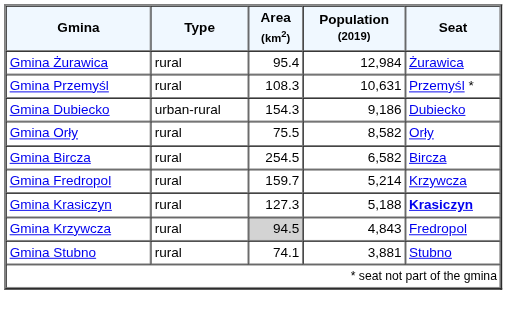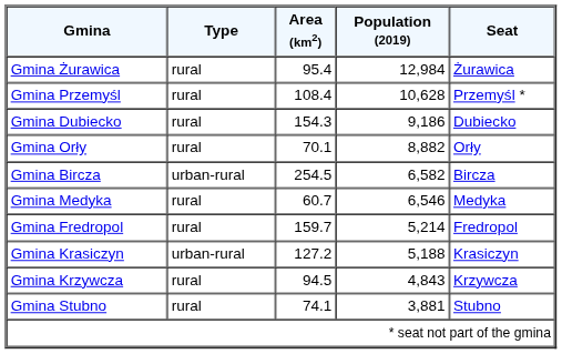 <table width="60%" border="2" cellpadding="3" cellspacing="0" style="font-size:90%;line-height:120%;">
 <tr bgcolor="F0F8FF">
 <td style="text-align:center;"><strong>Gmina</strong></td>
 <td style="text-align:center;"><strong>Type</strong></td>
 <td style="text-align:center;"><strong>Area<br><small>(km<sup>2</sup>)</small></strong></td>
 <td style="text-align:center;"><strong>Population<br><small>(2019)</small></strong></td>
 <td style="text-align:center;"><strong>Seat</strong></td>
 </tr>
 <tr>
 <td><a href='#'>Gmina Żurawica</a></td>
 <td>rural</td>
 <td style="text-align:right;">95.4</td>
 <td style="text-align:right;">12,984</td>
 <td><a href='#'>Żurawica</a></td>
 </tr>
 <tr>
 <td><a href='#'>Gmina Przemyśl</a></td>
 <td>rural</td>
-<td style="text-align:right;">108.3</td>
-<td style="text-align:right;">10,631</td>
+<td style="text-align:right;">108.4</td>
+<td style="text-align:right;">10,628</td>
 <td><a href='#'>Przemyśl</a> *</td>
 </tr>
 <tr>
 <td><a href='#'>Gmina Dubiecko</a></td>
-<td>urban-rural</td>
+<td>rural</td>
 <td style="text-align:right;">154.3</td>
 <td style="text-align:right;">9,186</td>
 <td><a href='#'>Dubiecko</a></td>
 </tr>
 <tr>
 <td><a href='#'>Gmina Orły</a></td>
 <td>rural</td>
-<td style="text-align:right;">75.5</td>
-<td style="text-align:right;">8,582</td>
+<td style="text-align:right;">70.1</td>
+<td style="text-align:right;">8,882</td>
 <td><a href='#'>Orły</a></td>
 </tr>
 <tr>
 <td><a href='#'>Gmina Bircza</a></td>
-<td>rural</td>
+<td>urban-rural</td>
 <td style="text-align:right;">254.5</td>
 <td style="text-align:right;">6,582</td>
 <td><a href='#'>Bircza</a></td>
+</tr>
+<tr>
+<td><a href='#'>Gmina Medyka</a></td>
+<td>rural</td>
+<td style="text-align:right;">60.7</td>
+<td style="text-align:right;">6,546</td>
+<td><a href='#'>Medyka</a></td>
 </tr>
 <tr>
 <td><a href='#'>Gmina Fredropol</a></td>
 <td>rural</td>
 <td style="text-align:right;">159.7</td>
 <td style="text-align:right;">5,214</td>
-<td><a href='#'>Krzywcza</a></td>
+<td><a href='#'>Fredropol</a></td>
 </tr>
 <tr>
 <td><a href='#'>Gmina Krasiczyn</a></td>
-<td>rural</td>
-<td style="text-align:right;">127.3</td>
+<td>urban-rural</td>
+<td style="text-align:right;">127.2</td>
 <td style="text-align:right;">5,188</td>
-<td><strong><a href='#'>Krasiczyn</a></strong></td>
+<td><a href='#'>Krasiczyn</a></td>
 </tr>
 <tr>
 <td><a href='#'>Gmina Krzywcza</a></td>
 <td>rural</td>
-<td style="background: lightgrey; text-align:right;">94.5</td>
+<td style="text-align:right;">94.5</td>
 <td style="text-align:right;">4,843</td>
-<td><a href='#'>Fredropol</a></td>
+<td><a href='#'>Krzywcza</a></td>
 </tr>
 <tr>
 <td><a href='#'>Gmina Stubno</a></td>
 <td>rural</td>
 <td style="text-align:right;">74.1</td>
 <td style="text-align:right;">3,881</td>
 <td><a href='#'>Stubno</a></td>
 </tr>
 <tr>
 <td colspan=5 style="text-align:right;font-size:90%">* seat not part of the gmina</td>
 </tr>
 <tr>
 </tr>
 </table>
